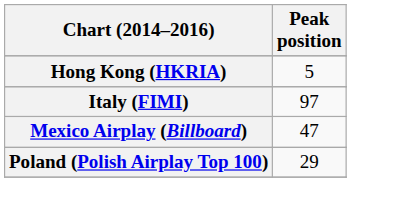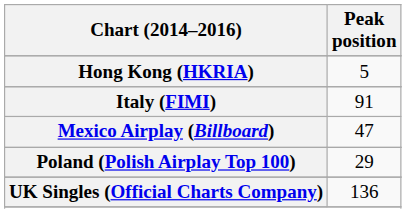 <table class="wikitable sortable plainrowheaders" style="text-align:center">
 <tr>
 <th scope="col">Chart (2014–2016)</th>
 <th scope="col">Peak<br>position</th>
 </tr>
 <tr>
 </tr>
 <tr>
 </tr>
 <tr>
 </tr>
 <tr>
 </tr>
 <tr>
 </tr>
 <tr>
 </tr>
 <tr>
 </tr>
 <tr>
 </tr>
 <tr>
 </tr>
 <tr>
 </tr>
 <tr>
 </tr>
 <tr>
 <th scope="row">Hong Kong (<a href='#'>HKRIA</a>)</th>
 <td>5</td>
 </tr>
 <tr>
 </tr>
 <tr>
 <th scope="row">Italy (<a href='#'>FIMI</a>)</th>
-<td>97</td>
+<td>91</td>
 </tr>
 <tr>
 <th scope="row"><a href='#'>Mexico Airplay</a> (<em><a href='#'>Billboard</a></em>)</th>
 <td>47</td>
 </tr>
 <tr>
 </tr>
 <tr>
 <th scope="row">Poland (<a href='#'>Polish Airplay Top 100</a>)</th>
 <td>29</td>
 </tr>
 <tr>
 </tr>
 <tr>
 </tr>
 <tr>
+<th scope="row">UK Singles (<a href='#'>Official Charts Company</a>)</th>
+<td>136</td>
+</tr>
+<tr>
 </tr>
 <tr>
 </tr>
 <tr>
 </tr>
 <tr>
 </tr>
 </table>
